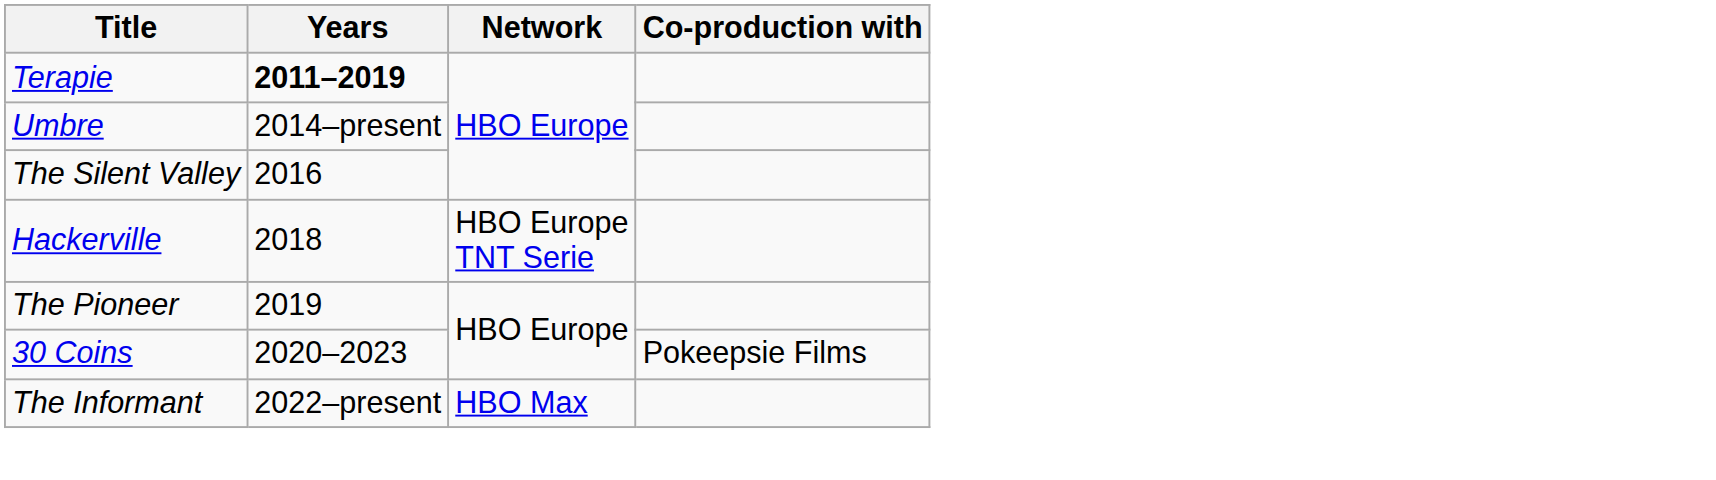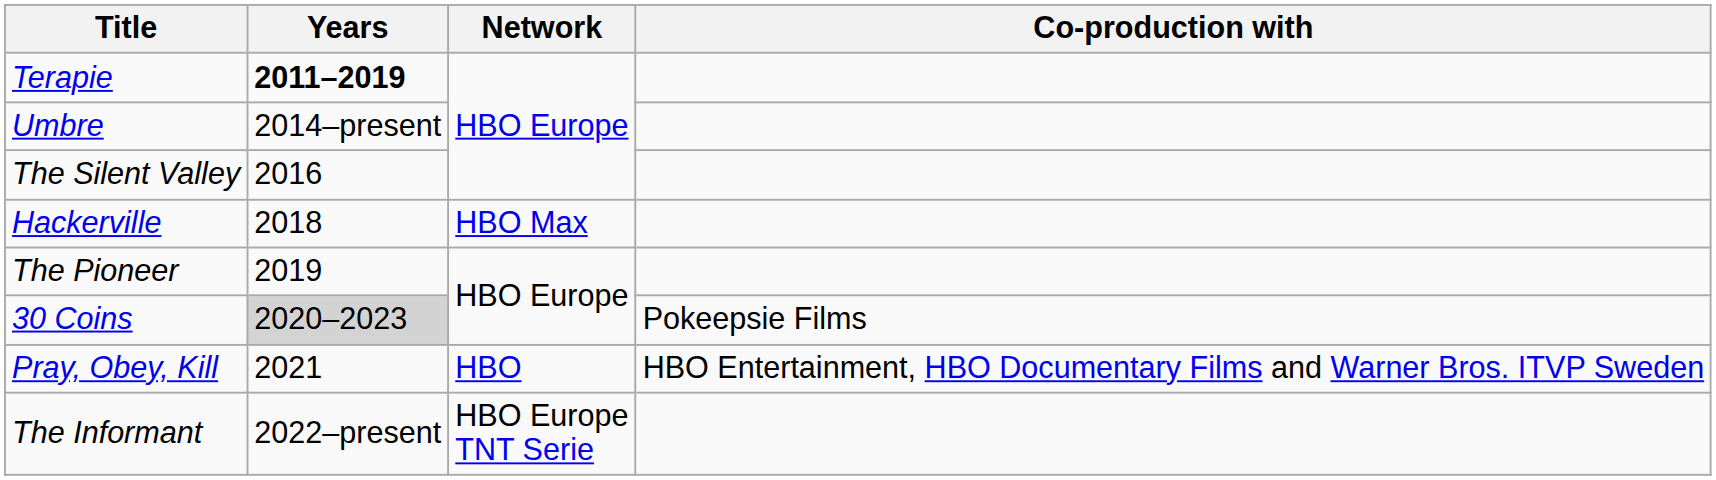 <table class="wikitable sortable">
 <tr>
 <th>Title</th>
 <th>Years</th>
 <th>Network</th>
 <th>Co-production with</th>
 </tr>
 <tr>
 <td><em><a href='#'>Terapie</a></em></td>
 <td><strong>2011–2019</strong></td>
 <td rowspan="3"><a href='#'>HBO Europe</a></td>
 <td></td>
 </tr>
 <tr>
 <td><em><a href='#'>Umbre</a></em></td>
 <td>2014–present</td>
 <td></td>
 </tr>
 <tr>
 <td><em>The Silent Valley</em></td>
 <td>2016</td>
 <td></td>
 </tr>
 <tr>
 <td><em><a href='#'>Hackerville</a></em></td>
 <td>2018</td>
-<td>HBO Europe<br><a href='#'>TNT Serie</a></td>
+<td><a href='#'>HBO Max</a></td>
 <td></td>
 </tr>
 <tr>
 <td><em>The Pioneer</em></td>
 <td>2019</td>
 <td rowspan="2">HBO Europe</td>
 <td></td>
 </tr>
 <tr>
 <td><em><a href='#'>30 Coins</a></em></td>
-<td>2020–2023</td>
+<td style="background: lightgrey;">2020–2023</td>
 <td>Pokeepsie Films</td>
+</tr>
+<tr>
+<td><em><a href='#'>Pray, Obey, Kill</a></em></td>
+<td>2021</td>
+<td><a href='#'>HBO</a></td>
+<td>HBO Entertainment, <a href='#'>HBO Documentary Films</a> and <a href='#'>Warner Bros. ITVP Sweden</a></td>
 </tr>
 <tr>
 <td><em>The Informant</em></td>
 <td>2022–present</td>
-<td><a href='#'>HBO Max</a></td>
+<td>HBO Europe<br><a href='#'>TNT Serie</a></td>
 <td></td>
 </tr>
 </table>
